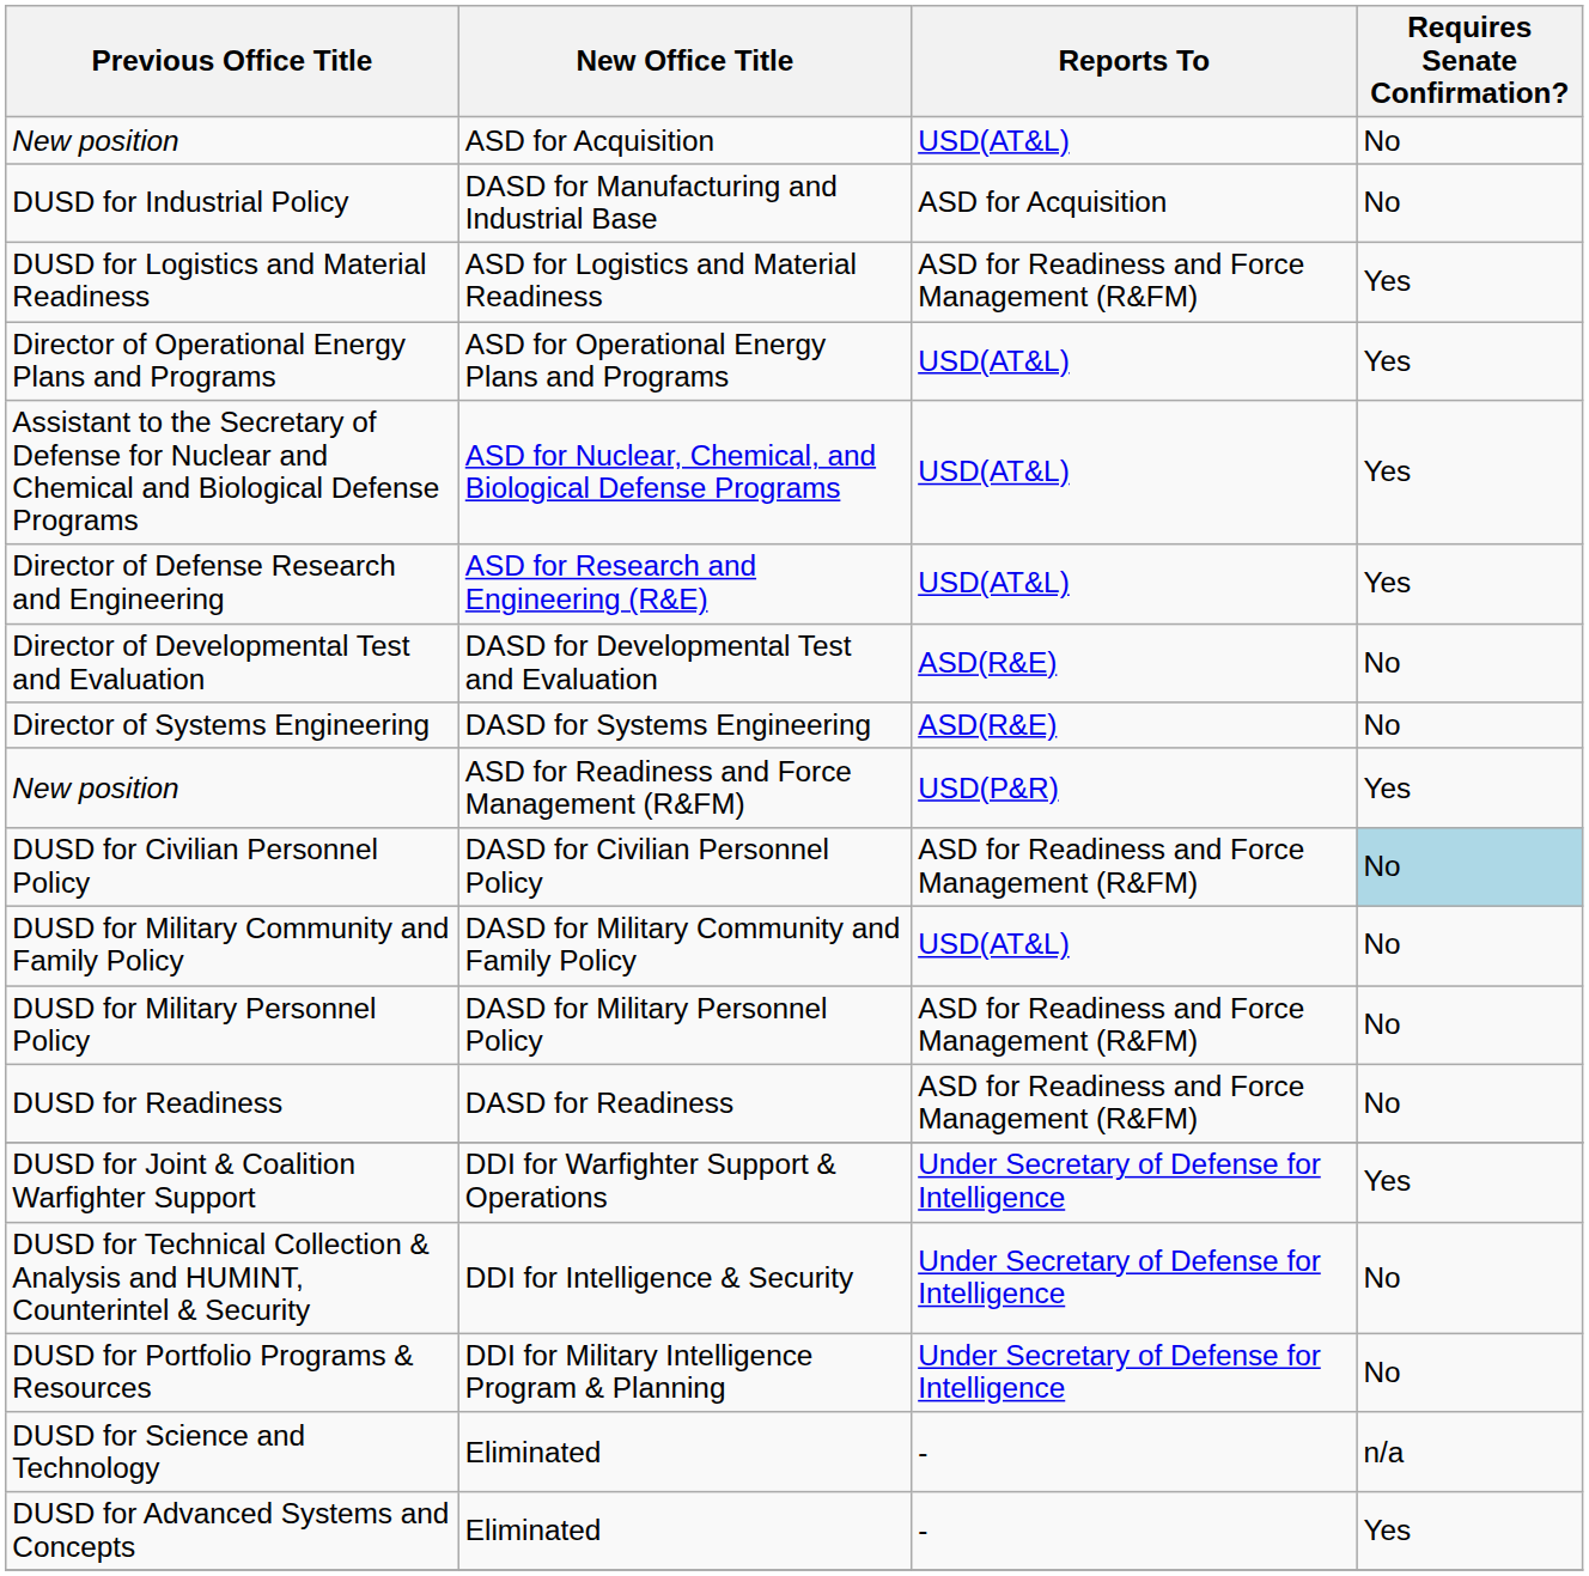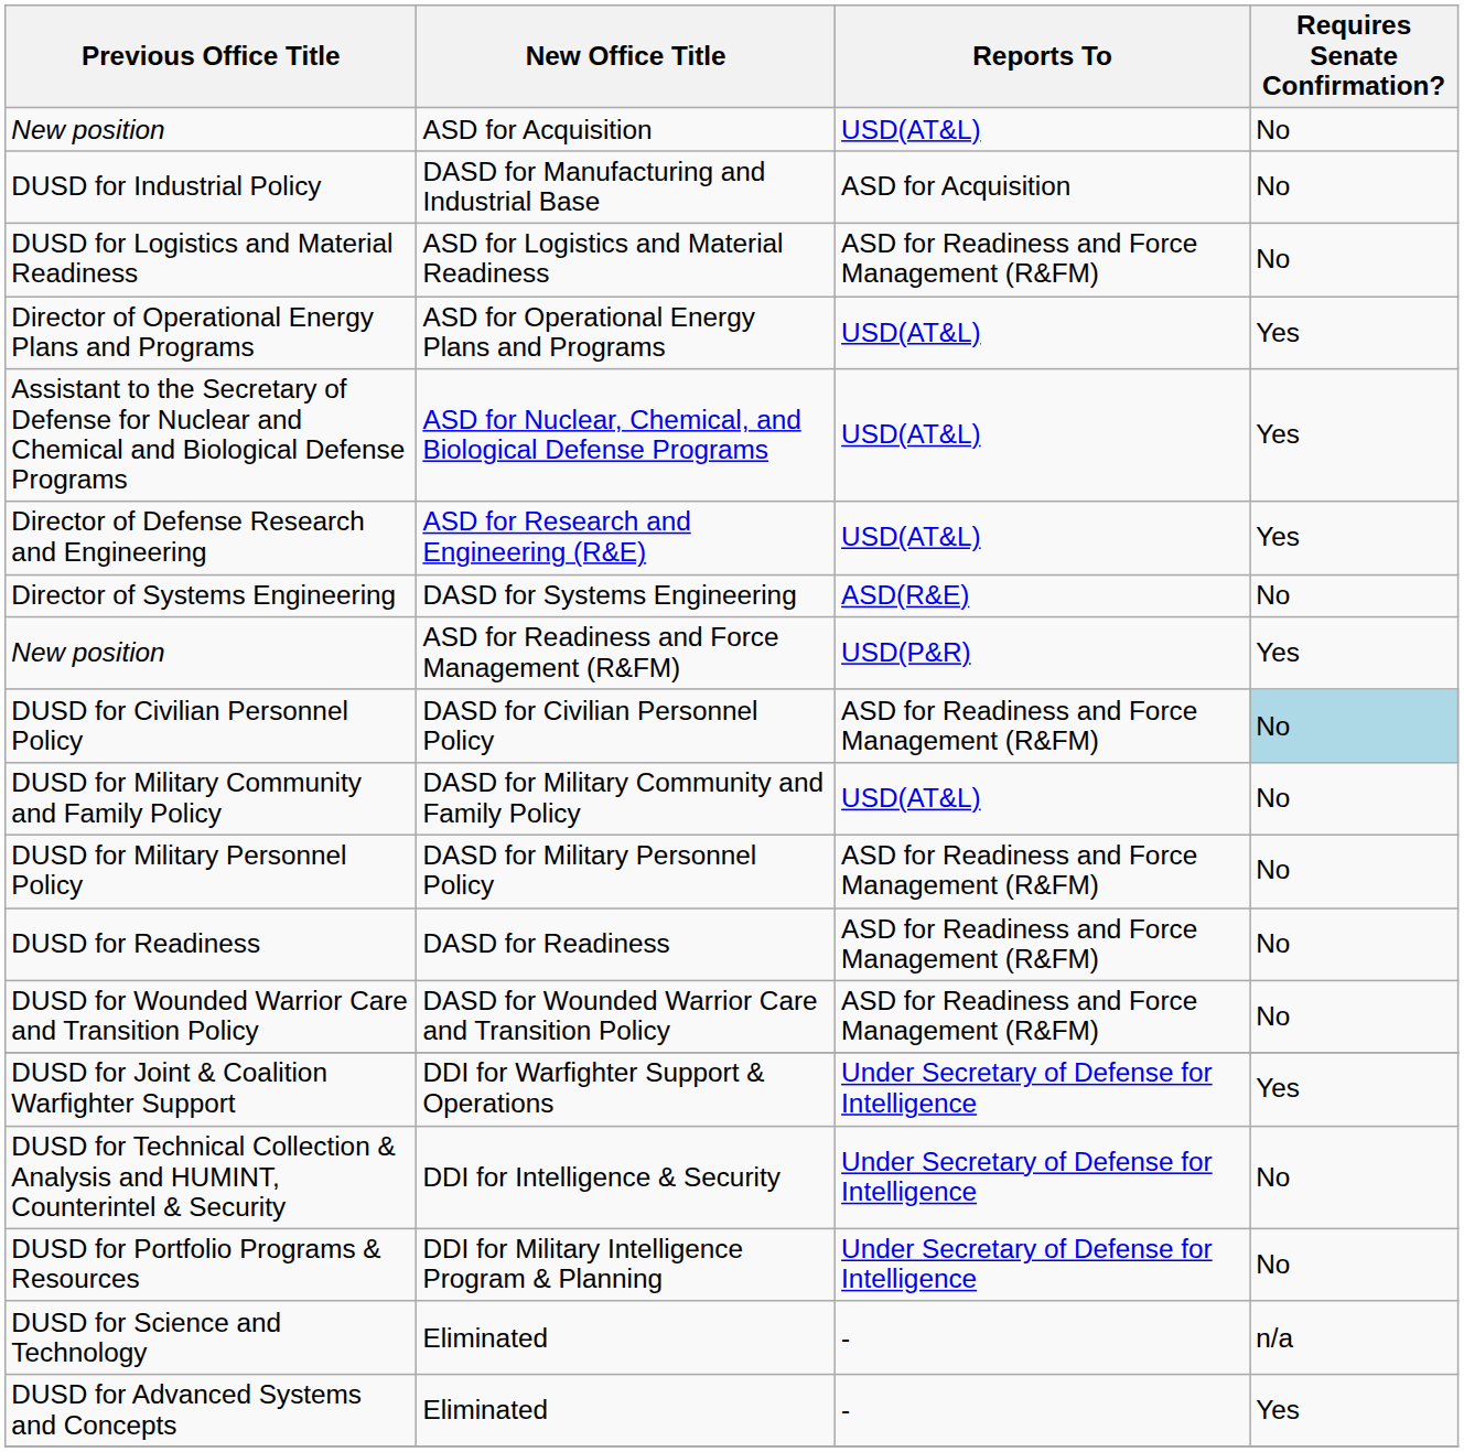 <table class="wikitable">
 <tr>
 <th scope="col" width="300">Previous Office Title</th>
 <th scope="col" width="300">New Office Title</th>
 <th scope="col" width="300">Reports To</th>
 <th scope="col" width="120">Requires Senate Confirmation?</th>
 </tr>
 <tr>
 <td><em>New position</em></td>
 <td>ASD for Acquisition</td>
 <td><a href='#'>USD(AT&L)</a></td>
 <td>No</td>
 </tr>
 <tr>
 <td>DUSD for Industrial Policy</td>
 <td>DASD for Manufacturing and Industrial Base</td>
 <td>ASD for Acquisition</td>
 <td>No</td>
 </tr>
 <tr>
 <td>DUSD for Logistics and Material Readiness</td>
 <td>ASD for Logistics and Material Readiness</td>
 <td>ASD for Readiness and Force Management (R&FM)</td>
-<td>Yes</td>
+<td>No</td>
 </tr>
 <tr>
 <td>Director of Operational Energy Plans and Programs</td>
 <td>ASD for Operational Energy Plans and Programs</td>
 <td><a href='#'>USD(AT&L)</a></td>
 <td>Yes</td>
 </tr>
 <tr>
 <td>Assistant to the Secretary of Defense for Nuclear and Chemical and Biological Defense Programs</td>
 <td><a href='#'>ASD for Nuclear, Chemical, and Biological Defense Programs</a></td>
 <td><a href='#'>USD(AT&L)</a></td>
 <td>Yes</td>
 </tr>
 <tr>
 <td>Director of Defense Research and Engineering</td>
 <td><a href='#'>ASD for Research and Engineering (R&E)</a></td>
 <td><a href='#'>USD(AT&L)</a></td>
 <td>Yes</td>
-</tr>
-<tr>
-<td>Director of Developmental Test and Evaluation</td>
-<td>DASD for Developmental Test and Evaluation</td>
-<td><a href='#'>ASD(R&E)</a></td>
-<td>No</td>
 </tr>
 <tr>
 <td>Director of Systems Engineering</td>
 <td>DASD for Systems Engineering</td>
 <td><a href='#'>ASD(R&E)</a></td>
 <td>No</td>
 </tr>
 <tr>
 <td><em>New position</em></td>
 <td>ASD for Readiness and Force Management (R&FM)</td>
 <td><a href='#'>USD(P&R)</a></td>
 <td>Yes</td>
 </tr>
 <tr>
 <td>DUSD for Civilian Personnel Policy</td>
 <td>DASD for Civilian Personnel Policy</td>
 <td>ASD for Readiness and Force Management (R&FM)</td>
 <td style="background: lightblue;">No</td>
 </tr>
 <tr>
 <td>DUSD for Military Community and Family Policy</td>
 <td>DASD for Military Community and Family Policy</td>
 <td><a href='#'>USD(AT&L)</a></td>
 <td>No</td>
 </tr>
 <tr>
 <td>DUSD for Military Personnel Policy</td>
 <td>DASD for Military Personnel Policy</td>
 <td>ASD for Readiness and Force Management (R&FM)</td>
 <td>No</td>
 </tr>
 <tr>
 <td>DUSD for Readiness</td>
 <td>DASD for Readiness</td>
+<td>ASD for Readiness and Force Management (R&FM)</td>
+<td>No</td>
+</tr>
+<tr>
+<td>DUSD for Wounded Warrior Care and Transition Policy</td>
+<td>DASD for Wounded Warrior Care and Transition Policy</td>
 <td>ASD for Readiness and Force Management (R&FM)</td>
 <td>No</td>
 </tr>
 <tr>
 </tr>
 <tr DUSD for Plans and DUSD for Policy Integration || Chief of Staff || >
 </tr>
 <tr>
 <td>DUSD for Joint & Coalition Warfighter Support</td>
 <td>DDI for Warfighter Support & Operations</td>
 <td><a href='#'>Under Secretary of Defense for Intelligence</a></td>
 <td>Yes</td>
 </tr>
 <tr>
 <td>DUSD for Technical Collection & Analysis and HUMINT, Counterintel & Security</td>
 <td>DDI for Intelligence & Security</td>
 <td><a href='#'>Under Secretary of Defense for Intelligence</a></td>
 <td>No</td>
 </tr>
 <tr>
 <td>DUSD for Portfolio Programs & Resources</td>
 <td>DDI for Military Intelligence Program & Planning</td>
 <td><a href='#'>Under Secretary of Defense for Intelligence</a></td>
 <td>No</td>
 </tr>
 <tr>
 <td>DUSD for Science and Technology</td>
 <td>Eliminated</td>
 <td>-</td>
 <td>n/a</td>
 </tr>
 <tr>
 <td>DUSD for Advanced Systems and Concepts</td>
 <td>Eliminated</td>
 <td>-</td>
 <td>Yes</td>
 </tr>
 <tr>
 </tr>
 </table>
